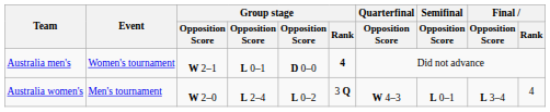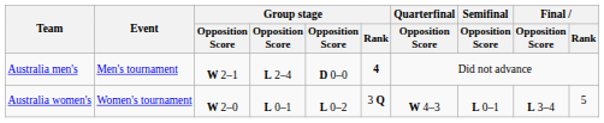 <table class=wikitable style=font-size:90%;text-align:center>
 <tr>
 <th rowspan=2>Team</th>
 <th rowspan=2>Event</th>
 <th colspan=4>Group stage</th>
 <th>Quarterfinal</th>
 <th>Semifinal</th>
 <th colspan=2>Final / </th>
 </tr>
 <tr style=font-size:95%>
 <th>Opposition<br>Score</th>
 <th>Opposition<br>Score</th>
 <th>Opposition<br>Score</th>
 <th>Rank</th>
 <th>Opposition<br>Score</th>
 <th>Opposition<br>Score</th>
 <th>Opposition<br>Score</th>
 <th>Rank</th>
 </tr>
 <tr>
 <td align=left><a href='#'>Australia men's</a></td>
-<td align=left><a href='#'>Women's tournament</a></td>
+<td align=left><a href='#'>Men's tournament</a></td>
 <td><br><strong>W</strong> 2–1</td>
-<td><br><strong>L</strong> 0–1</td>
+<td><br><strong>L</strong> 2–4</td>
 <td><br><strong>D</strong> 0–0</td>
 <td><strong>4</strong></td>
 <td colspan=4>Did not advance</td>
 </tr>
 <tr>
 <td align=left><a href='#'>Australia women's</a></td>
-<td align=left><a href='#'>Men's tournament</a></td>
+<td align=left><a href='#'>Women's tournament</a></td>
 <td><br><strong>W</strong> 2–0</td>
-<td><br><strong>L</strong> 2–4</td>
+<td><br><strong>L</strong> 0–1</td>
 <td><br><strong>L</strong> 0–2</td>
 <td>3 <strong>Q</strong></td>
 <td><br><strong>W</strong> 4–3 </td>
 <td><br><strong>L</strong> 0–1</td>
 <td><br><strong>L</strong> 3–4</td>
-<td>4</td>
+<td>5</td>
 </tr>
 </table>
